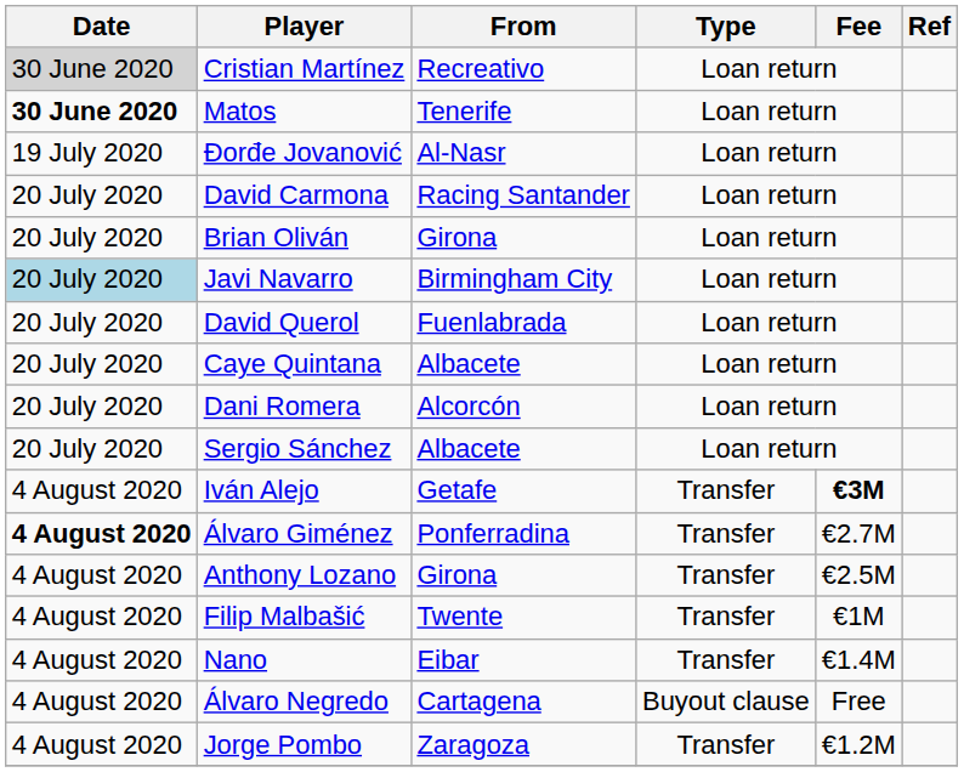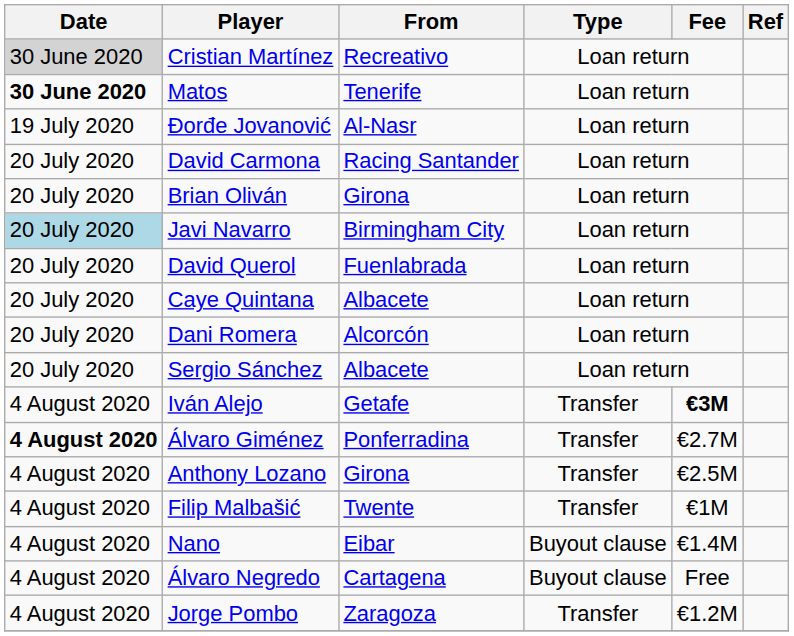 <table class="wikitable">
 <tr>
 <th>Date</th>
 <th>Player</th>
 <th>From</th>
 <th>Type</th>
 <th>Fee</th>
 <th>Ref</th>
 </tr>
 <tr>
 <td style="background: lightgrey;">30 June 2020</td>
 <td> <a href='#'>Cristian Martínez</a></td>
 <td><a href='#'>Recreativo</a></td>
 <td align=center colspan=2>Loan return</td>
 <td align=center></td>
 </tr>
 <tr>
 <td><strong>30 June 2020</strong></td>
 <td> <a href='#'>Matos</a></td>
 <td><a href='#'>Tenerife</a></td>
 <td align=center colspan=2>Loan return</td>
 <td align=center></td>
 </tr>
 <tr>
 <td>19 July 2020</td>
 <td> <a href='#'>Đorđe Jovanović</a></td>
 <td> <a href='#'>Al-Nasr</a></td>
 <td align=center colspan=2>Loan return</td>
 <td align=center></td>
 </tr>
 <tr>
 <td>20 July 2020</td>
 <td> <a href='#'>David Carmona</a></td>
 <td><a href='#'>Racing Santander</a></td>
 <td align=center colspan=2>Loan return</td>
 <td align=center></td>
 </tr>
 <tr>
 <td>20 July 2020</td>
 <td> <a href='#'>Brian Oliván</a></td>
 <td><a href='#'>Girona</a></td>
 <td align=center colspan=2>Loan return</td>
 <td align=center></td>
 </tr>
 <tr>
 <td style="background: lightblue;">20 July 2020</td>
 <td> <a href='#'>Javi Navarro</a></td>
 <td> <a href='#'>Birmingham City</a></td>
 <td align=center colspan=2>Loan return</td>
 <td align=center></td>
 </tr>
 <tr>
 <td>20 July 2020</td>
 <td> <a href='#'>David Querol</a></td>
 <td><a href='#'>Fuenlabrada</a></td>
 <td align=center colspan=2>Loan return</td>
 <td align=center></td>
 </tr>
 <tr>
 <td>20 July 2020</td>
 <td> <a href='#'>Caye Quintana</a></td>
 <td><a href='#'>Albacete</a></td>
 <td align=center colspan=2>Loan return</td>
 <td align=center></td>
 </tr>
 <tr>
 <td>20 July 2020</td>
 <td> <a href='#'>Dani Romera</a></td>
 <td><a href='#'>Alcorcón</a></td>
 <td align=center colspan=2>Loan return</td>
 <td align=center></td>
 </tr>
 <tr>
 <td>20 July 2020</td>
 <td> <a href='#'>Sergio Sánchez</a></td>
 <td><a href='#'>Albacete</a></td>
 <td align=center colspan=2>Loan return</td>
 <td align=center></td>
 </tr>
 <tr>
 <td>4 August 2020</td>
 <td> <a href='#'>Iván Alejo</a></td>
 <td><a href='#'>Getafe</a></td>
 <td align=center>Transfer</td>
 <td align=center><strong>€3M</strong></td>
 <td align=center></td>
 </tr>
 <tr>
 <td><strong>4 August 2020</strong></td>
 <td> <a href='#'>Álvaro Giménez</a></td>
 <td><a href='#'>Ponferradina</a></td>
 <td align=center>Transfer</td>
 <td align=center>€2.7M</td>
 <td align=center></td>
 </tr>
 <tr>
 <td>4 August 2020</td>
 <td> <a href='#'>Anthony Lozano</a></td>
 <td><a href='#'>Girona</a></td>
 <td align=center>Transfer</td>
 <td align=center>€2.5M</td>
 <td align=center></td>
 </tr>
 <tr>
 <td>4 August 2020</td>
 <td> <a href='#'>Filip Malbašić</a></td>
 <td> <a href='#'>Twente</a></td>
 <td align=center>Transfer</td>
 <td align=center>€1M</td>
 <td align=center></td>
 </tr>
 <tr>
 <td>4 August 2020</td>
 <td> <a href='#'>Nano</a></td>
 <td><a href='#'>Eibar</a></td>
-<td align=center>Transfer</td>
+<td align=center>Buyout clause</td>
 <td align=center>€1.4M</td>
 <td align=center></td>
 </tr>
 <tr>
 <td>4 August 2020</td>
 <td> <a href='#'>Álvaro Negredo</a></td>
 <td><a href='#'>Cartagena</a></td>
 <td align=center>Buyout clause</td>
 <td align=center>Free</td>
 <td align=center></td>
 </tr>
 <tr>
 <td>4 August 2020</td>
 <td> <a href='#'>Jorge Pombo</a></td>
 <td><a href='#'>Zaragoza</a></td>
 <td align=center>Transfer</td>
 <td align=center>€1.2M</td>
 <td align=center></td>
 </tr>
 <tr>
 </tr>
 </table>
